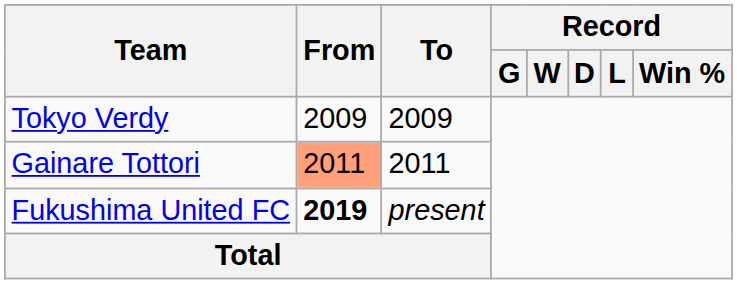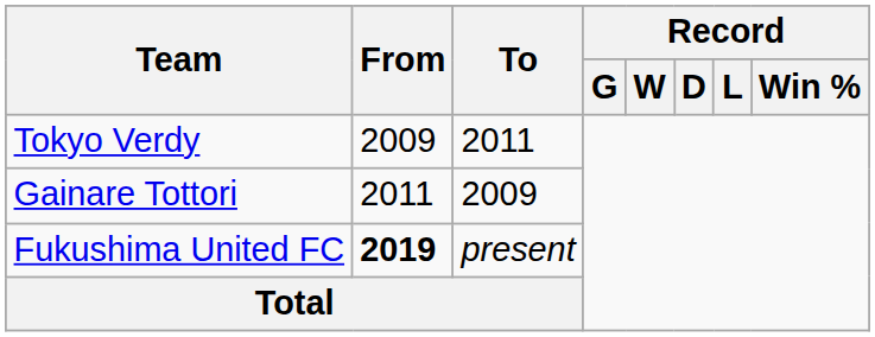 <table class="wikitable" style="text-align: center">
 <tr>
 <th rowspan="2">Team</th>
 <th rowspan="2">From</th>
 <th rowspan="2">To</th>
 <th colspan="5">Record</th>
 </tr>
 <tr>
 <th>G</th>
 <th>W</th>
 <th>D</th>
 <th>L</th>
 <th>Win %</th>
 </tr>
 <tr>
 <td align="left"><a href='#'>Tokyo Verdy</a></td>
 <td align="left">2009</td>
-<td align="left">2009<br></td>
+<td align="left">2011<br></td>
 </tr>
 <tr>
 <td align="left"><a href='#'>Gainare Tottori</a></td>
-<td align="left" style="background: lightsalmon;">2011</td>
-<td align="left">2011<br></td>
+<td align="left">2011</td>
+<td align="left">2009<br></td>
 </tr>
 <tr>
 <td align="left"><a href='#'>Fukushima United FC</a></td>
 <td align="left"><strong>2019</strong></td>
 <td align="left"><em>present</em><br></td>
 </tr>
 <tr>
 <th colspan="3">Total<br></th>
 </tr>
 </table>
